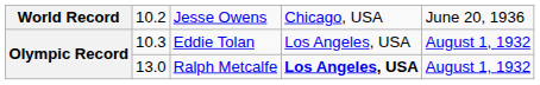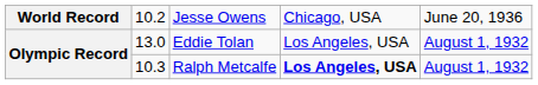 <table class="wikitable">
 <tr>
 <th>World Record</th>
 <td>10.2</td>
 <td> <a href='#'>Jesse Owens</a></td>
 <td><a href='#'>Chicago</a>, USA</td>
 <td>June 20, 1936</td>
 </tr>
 <tr>
 <th rowspan=2>Olympic Record</th>
-<td>10.3</td>
+<td>13.0</td>
 <td> <a href='#'>Eddie Tolan</a></td>
 <td><a href='#'>Los Angeles</a>, USA</td>
 <td><a href='#'>August 1, 1932</a></td>
 </tr>
 <tr>
-<td>13.0</td>
+<td>10.3</td>
 <td> <a href='#'>Ralph Metcalfe</a></td>
 <td><strong><a href='#'>Los Angeles</a>, USA</strong></td>
 <td><a href='#'>August 1, 1932</a></td>
 </tr>
 </table>
